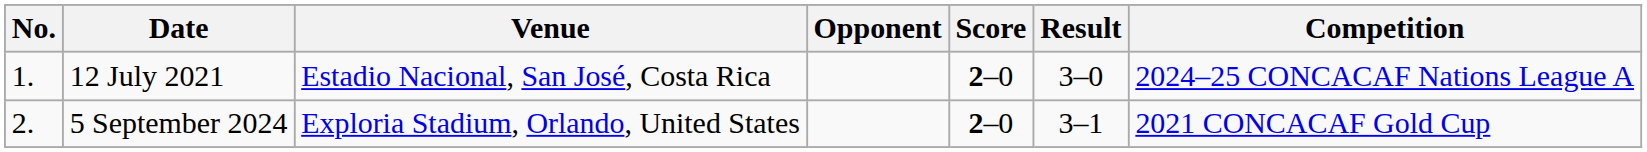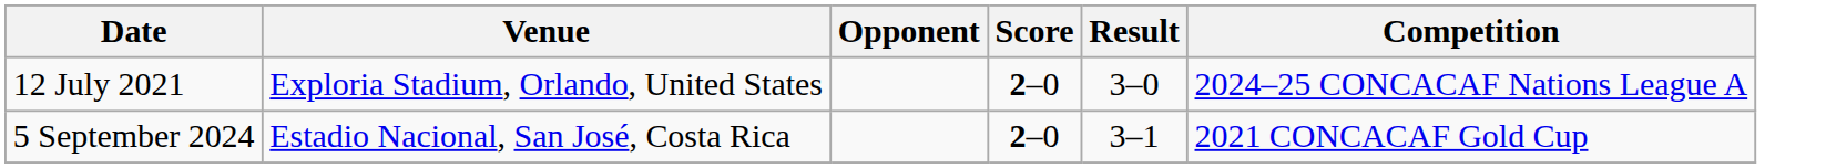 <table class="wikitable">
 <tr>
-<th>No.</th>
 <th>Date</th>
 <th>Venue</th>
 <th>Opponent</th>
 <th>Score</th>
 <th>Result</th>
 <th>Competition</th>
 </tr>
 <tr>
-<td>1.</td>
 <td>12 July 2021</td>
-<td><a href='#'>Estadio Nacional</a>, <a href='#'>San José</a>, Costa Rica</td>
+<td><a href='#'>Exploria Stadium</a>, <a href='#'>Orlando</a>, United States</td>
 <td></td>
 <td align=center><strong>2</strong>–0</td>
 <td align=center>3–0</td>
 <td><a href='#'>2024–25 CONCACAF Nations League A</a></td>
 </tr>
 <tr>
-<td>2.</td>
 <td>5 September 2024</td>
-<td><a href='#'>Exploria Stadium</a>, <a href='#'>Orlando</a>, United States</td>
+<td><a href='#'>Estadio Nacional</a>, <a href='#'>San José</a>, Costa Rica</td>
 <td></td>
 <td align=center><strong>2</strong>–0</td>
 <td align=center>3–1</td>
 <td><a href='#'>2021 CONCACAF Gold Cup</a></td>
 </tr>
 </table>
